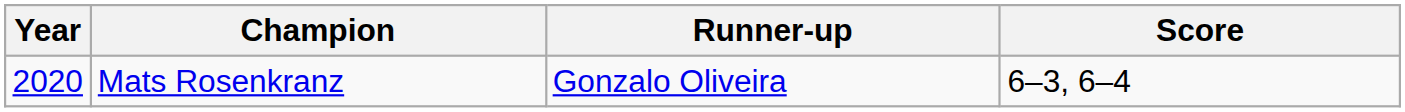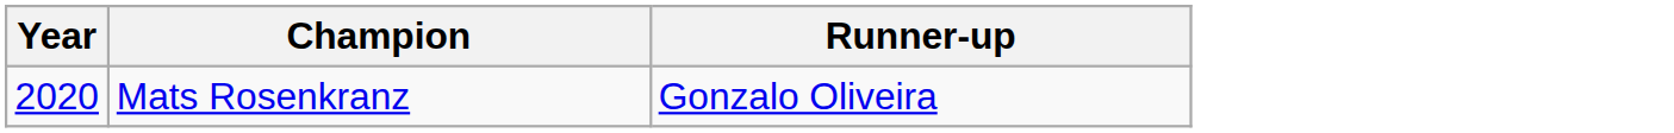 <table class="wikitable" style="font-size:90%">
 <tr>
 <th>Year</th>
 <th width="200">Champion</th>
 <th width="200">Runner-up</th>
-<th width="175">Score</th>
 </tr>
 <tr>
 <td><a href='#'>2020</a></td>
 <td> <a href='#'>Mats Rosenkranz</a></td>
 <td> <a href='#'>Gonzalo Oliveira</a></td>
-<td>6–3, 6–4</td>
 </tr>
 </table>
